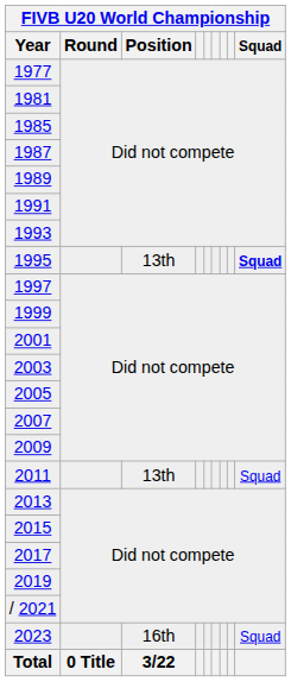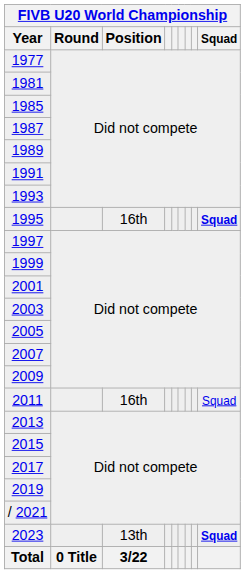 <table class="wikitable" style="text-align: center;">
 <tr>
 <th colspan=9><a href='#'>FIVB U20 World Championship</a></th>
 </tr>
 <tr>
 <th>Year</th>
 <th>Round</th>
 <th>Position</th>
 <th></th>
 <th></th>
 <th></th>
 <th></th>
 <th></th>
 <th><small>Squad</small></th>
 </tr>
 <tr bgcolor="efefef">
 <td> <a href='#'>1977</a></td>
 <td colspan="8" rowspan="7">Did not compete</td>
 </tr>
 <tr bgcolor="efefef">
 <td> <a href='#'>1981</a></td>
 </tr>
 <tr bgcolor="efefef">
 <td> <a href='#'>1985</a></td>
 </tr>
 <tr bgcolor="efefef">
 <td> <a href='#'>1987</a></td>
 </tr>
 <tr bgcolor="efefef">
 <td> <a href='#'>1989</a></td>
 </tr>
 <tr bgcolor="efefef">
 <td> <a href='#'>1991</a></td>
 </tr>
 <tr bgcolor="efefef">
 <td> <a href='#'>1993</a></td>
 </tr>
 <tr bgcolor="efefef">
 <td> <a href='#'>1995</a></td>
 <td></td>
-<td>13th</td>
+<td>16th</td>
 <td></td>
 <td></td>
 <td></td>
 <td></td>
 <td></td>
 <td><strong><small><a href='#'>Squad</a></small></strong></td>
 </tr>
 <tr bgcolor="efefef">
 <td> <a href='#'>1997</a></td>
 <td colspan="8" rowspan="7">Did not compete</td>
 </tr>
 <tr bgcolor="efefef">
 <td> <a href='#'>1999</a></td>
 </tr>
 <tr bgcolor="efefef">
 <td> <a href='#'>2001</a></td>
 </tr>
 <tr bgcolor="efefef">
 <td> <a href='#'>2003</a></td>
 </tr>
 <tr bgcolor="efefef">
 <td> <a href='#'>2005</a></td>
 </tr>
 <tr bgcolor="efefef">
 <td> <a href='#'>2007</a></td>
 </tr>
 <tr bgcolor="efefef">
 <td> <a href='#'>2009</a></td>
 </tr>
 <tr bgcolor="efefef">
 <td> <a href='#'>2011</a></td>
 <td></td>
-<td>13th</td>
+<td>16th</td>
 <td></td>
 <td></td>
 <td></td>
 <td></td>
 <td></td>
 <td><small><a href='#'>Squad</a></small></td>
 </tr>
 <tr bgcolor="efefef">
 <td> <a href='#'>2013</a></td>
 <td colspan="8" rowspan="5">Did not compete</td>
 </tr>
 <tr bgcolor="efefef">
 <td> <a href='#'>2015</a></td>
 </tr>
 <tr bgcolor="efefef">
 <td> <a href='#'>2017</a></td>
 </tr>
 <tr bgcolor="efefef">
 <td> <a href='#'>2019</a></td>
 </tr>
 <tr bgcolor="efefef">
 <td>/ <a href='#'>2021</a></td>
 </tr>
 <tr bgcolor="efefef">
 <td> <a href='#'>2023</a></td>
 <td></td>
-<td>16th</td>
+<td>13th</td>
 <td></td>
 <td></td>
 <td></td>
 <td></td>
 <td></td>
-<td><small><a href='#'>Squad</a></small></td>
+<td><strong><small><a href='#'>Squad</a></small></strong></td>
 </tr>
 <tr>
 <th>Total</th>
 <th>0 Title</th>
 <th>3/22</th>
 <th></th>
 <th></th>
 <th></th>
 <th></th>
 <th></th>
 <th></th>
 </tr>
 </table>
